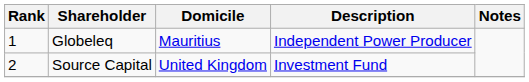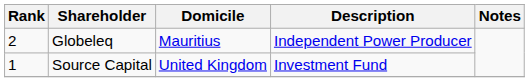 <table class="wikitable sortable" style="margin: 0.5em auto">
 <tr>
 <th>Rank</th>
 <th>Shareholder</th>
 <th>Domicile</th>
 <th>Description</th>
 <th>Notes</th>
 </tr>
 <tr>
-<td>1</td>
+<td>2</td>
 <td>Globeleq</td>
 <td><a href='#'>Mauritius</a></td>
 <td><a href='#'>Independent Power Producer</a></td>
 <td rowspan=2></td>
 </tr>
 <tr>
-<td>2</td>
+<td>1</td>
 <td>Source Capital</td>
 <td><a href='#'>United Kingdom</a></td>
 <td><a href='#'>Investment Fund</a></td>
 </tr>
 <tr>
 </tr>
 </table>
